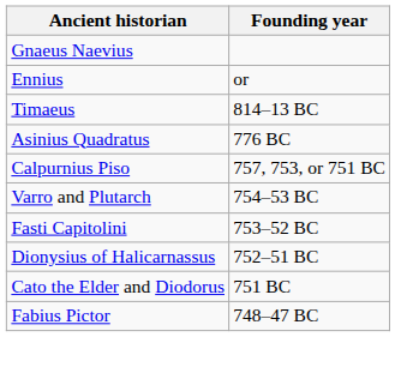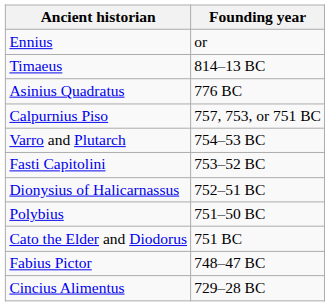 <table class="wikitable" style="float:right; margin-left: 10px;">
 <tr>
 <th>Ancient historian</th>
 <th>Founding year</th>
-</tr>
-<tr>
-<td><a href='#'>Gnaeus Naevius</a></td>
-<td></td>
 </tr>
 <tr>
 <td><a href='#'>Ennius</a></td>
 <td> or <br></td>
 </tr>
 <tr>
 <td><a href='#'>Timaeus</a></td>
 <td>814–13 BC</td>
 </tr>
 <tr>
 <td><a href='#'>Asinius Quadratus</a></td>
 <td>776 BC</td>
 </tr>
 <tr>
 <td><a href='#'>Calpurnius Piso</a></td>
 <td>757, 753, or 751 BC</td>
 </tr>
 <tr>
 <td><a href='#'>Varro</a> and <a href='#'>Plutarch</a></td>
 <td>754–53 BC</td>
 </tr>
 <tr>
 <td><a href='#'>Fasti Capitolini</a></td>
 <td>753–52 BC</td>
 </tr>
 <tr>
 <td><a href='#'>Dionysius of Halicarnassus</a></td>
 <td>752–51 BC</td>
 </tr>
 <tr>
+<td><a href='#'>Polybius</a></td>
+<td>751–50 BC</td>
+</tr>
+<tr>
 <td><a href='#'>Cato the Elder</a> and <a href='#'>Diodorus</a></td>
 <td>751 BC</td>
 </tr>
 <tr>
 <td><a href='#'>Fabius Pictor</a></td>
 <td>748–47 BC</td>
 </tr>
+<tr>
+<td><a href='#'>Cincius Alimentus</a></td>
+<td>729–28 BC</td>
+</tr>
 </table>
